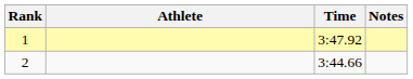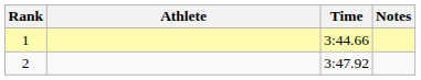 <table class="wikitable" style="text-align:center">
 <tr>
 <th>Rank</th>
 <th Style="width:18em">Athlete</th>
 <th>Time</th>
 <th>Notes</th>
 </tr>
 <tr style="width:10px; background:#fffcaf">
 <td>1</td>
 <td style="text-align:left"><br></td>
-<td>3:47.92</td>
+<td>3:44.66</td>
 <td></td>
 </tr>
 <tr>
 <td>2</td>
 <td style="text-align:left"><br></td>
-<td>3:44.66</td>
+<td>3:47.92</td>
 <td></td>
 </tr>
 </table>
